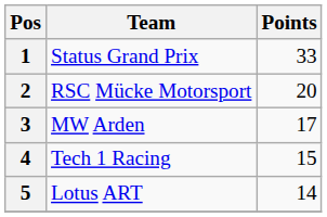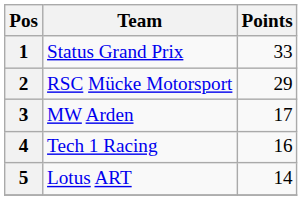 <table class="wikitable" style="font-size: 85%;">
 <tr>
 <th>Pos</th>
 <th>Team</th>
 <th>Points</th>
 </tr>
 <tr>
 <th>1</th>
 <td> <a href='#'>Status Grand Prix</a></td>
 <td align=right>33</td>
 </tr>
 <tr>
 <th>2</th>
 <td> <a href='#'>RSC</a> <a href='#'>Mücke Motorsport</a></td>
-<td align=right>20</td>
+<td align=right>29</td>
 </tr>
 <tr>
 <th>3</th>
 <td> <a href='#'>MW</a> <a href='#'>Arden</a></td>
 <td align=right>17</td>
 </tr>
 <tr>
 <th>4</th>
 <td> <a href='#'>Tech 1 Racing</a></td>
-<td align=right>15</td>
+<td align=right>16</td>
 </tr>
 <tr>
 <th>5</th>
 <td> <a href='#'>Lotus</a> <a href='#'>ART</a></td>
 <td align=right>14</td>
 </tr>
 <tr>
 </tr>
 </table>
